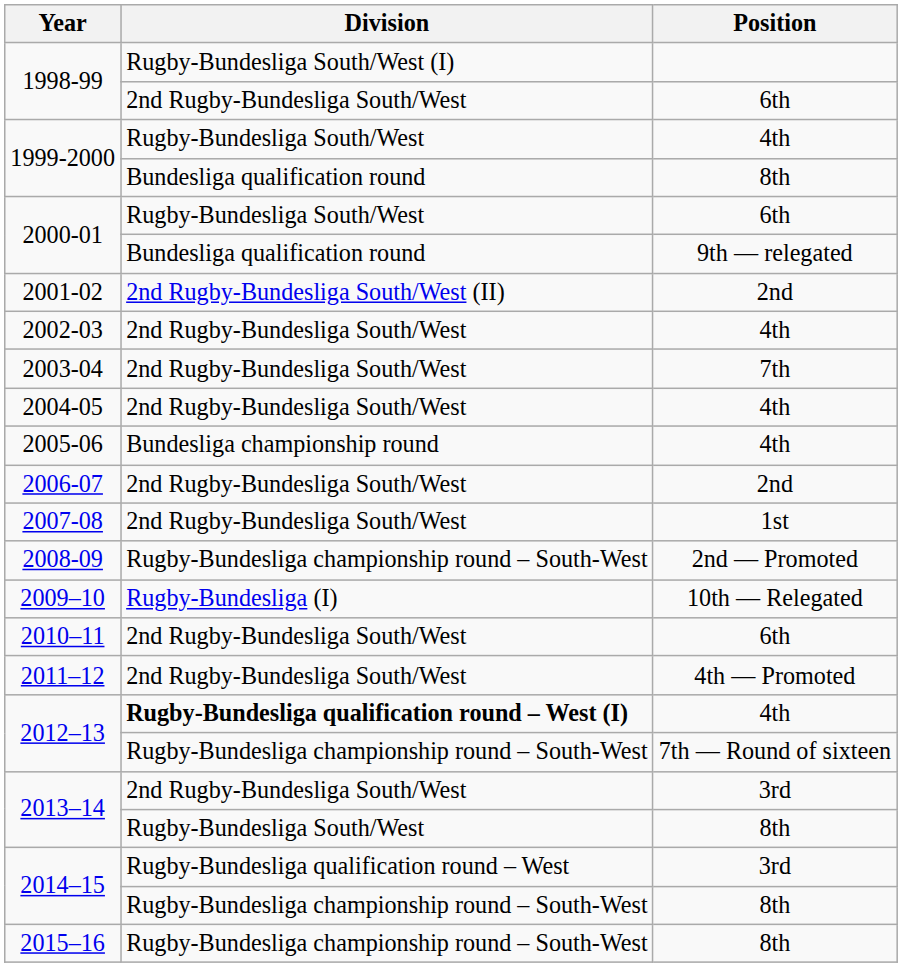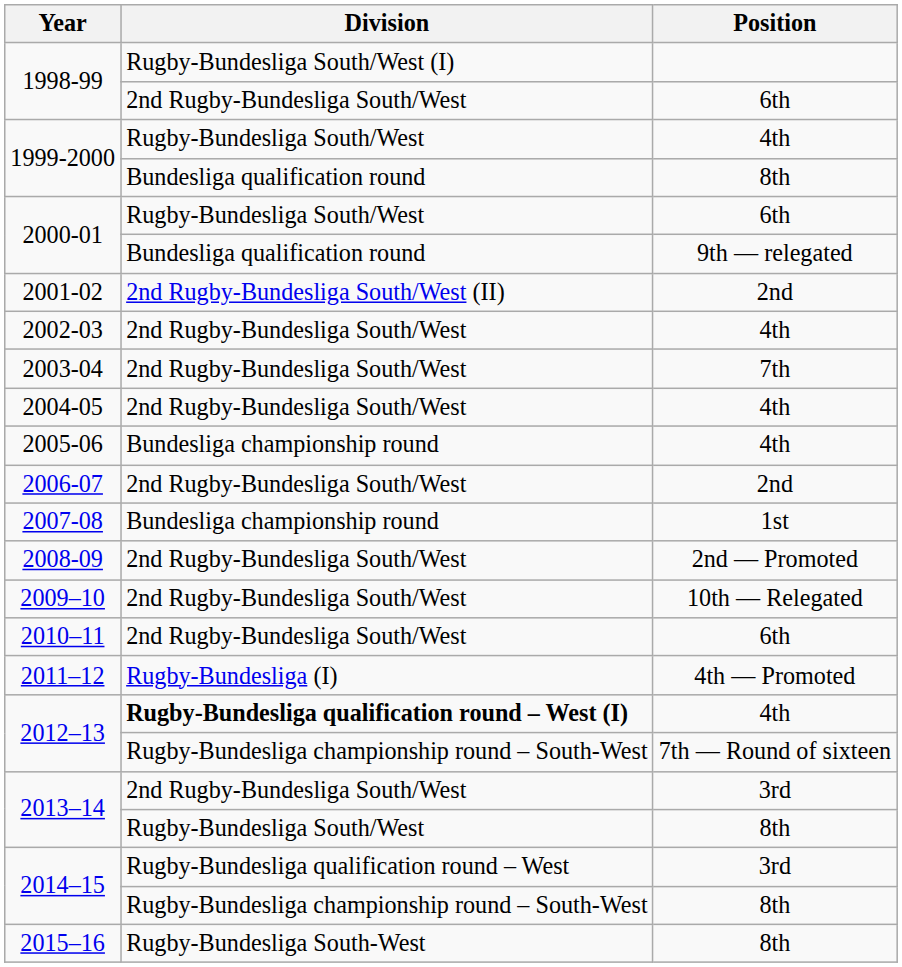 <table class="wikitable">
 <tr>
 <th>Year</th>
 <th>Division</th>
 <th>Position</th>
 </tr>
 <tr align="center">
 <td rowspan=2>1998-99</td>
 <td align="left">Rugby-Bundesliga South/West (I)</td>
 <td></td>
 </tr>
 <tr align="center">
 <td align="left">2nd Rugby-Bundesliga South/West</td>
 <td>6th</td>
 </tr>
 <tr align="center">
 <td rowspan=2>1999-2000</td>
 <td align="left">Rugby-Bundesliga South/West</td>
 <td>4th</td>
 </tr>
 <tr align="center">
 <td align="left">Bundesliga qualification round</td>
 <td>8th</td>
 </tr>
 <tr align="center">
 <td rowspan=2>2000-01</td>
 <td align="left">Rugby-Bundesliga South/West</td>
 <td>6th</td>
 </tr>
 <tr align="center">
 <td align="left">Bundesliga qualification round</td>
 <td>9th — relegated</td>
 </tr>
 <tr align="center">
 <td>2001-02</td>
 <td align="left"><a href='#'>2nd Rugby-Bundesliga South/West</a> (II)</td>
 <td>2nd</td>
 </tr>
 <tr align="center">
 <td>2002-03</td>
 <td align="left">2nd Rugby-Bundesliga South/West</td>
 <td>4th</td>
 </tr>
 <tr align="center">
 <td>2003-04</td>
 <td align="left">2nd Rugby-Bundesliga South/West</td>
 <td>7th</td>
 </tr>
 <tr align="center">
 <td>2004-05</td>
 <td align="left">2nd Rugby-Bundesliga South/West</td>
 <td>4th</td>
 </tr>
 <tr align="center">
 <td>2005-06</td>
 <td align="left">Bundesliga championship round</td>
 <td>4th</td>
 </tr>
 <tr align="center">
 <td><a href='#'>2006-07</a></td>
 <td align="left">2nd Rugby-Bundesliga South/West</td>
 <td>2nd</td>
 </tr>
 <tr align="center">
 <td><a href='#'>2007-08</a></td>
-<td align="left">2nd Rugby-Bundesliga South/West</td>
+<td align="left">Bundesliga championship round</td>
 <td>1st</td>
 </tr>
 <tr align="center">
 <td><a href='#'>2008-09</a></td>
-<td align="left">Rugby-Bundesliga championship round – South-West</td>
+<td align="left">2nd Rugby-Bundesliga South/West</td>
 <td>2nd — Promoted</td>
 </tr>
 <tr align="center">
 <td><a href='#'>2009–10</a></td>
-<td align="left"><a href='#'>Rugby-Bundesliga</a> (I)</td>
+<td align="left">2nd Rugby-Bundesliga South/West</td>
 <td>10th — Relegated</td>
 </tr>
 <tr align="center">
 <td><a href='#'>2010–11</a></td>
 <td align="left">2nd Rugby-Bundesliga South/West</td>
 <td>6th</td>
 </tr>
 <tr align="center">
 <td><a href='#'>2011–12</a></td>
-<td align="left">2nd Rugby-Bundesliga South/West</td>
+<td align="left"><a href='#'>Rugby-Bundesliga</a> (I)</td>
 <td>4th — Promoted</td>
 </tr>
 <tr align="center">
 <td rowspan=2><a href='#'>2012–13</a></td>
 <td align="left"><strong>Rugby-Bundesliga qualification round – West (I)</strong></td>
 <td>4th</td>
 </tr>
 <tr align="center">
 <td align="left">Rugby-Bundesliga championship round – South-West</td>
 <td>7th — Round of sixteen</td>
 </tr>
 <tr align="center">
 <td rowspan=2><a href='#'>2013–14</a></td>
 <td align="left">2nd Rugby-Bundesliga South/West</td>
 <td>3rd</td>
 </tr>
 <tr align="center">
 <td align="left">Rugby-Bundesliga South/West</td>
 <td>8th</td>
 </tr>
 <tr align="center">
 <td rowspan=2><a href='#'>2014–15</a></td>
 <td align="left">Rugby-Bundesliga qualification round – West</td>
 <td>3rd</td>
 </tr>
 <tr align="center">
 <td align="left">Rugby-Bundesliga championship round – South-West</td>
 <td>8th</td>
 </tr>
 <tr align="center">
 <td><a href='#'>2015–16</a></td>
-<td align="left">Rugby-Bundesliga championship round – South-West</td>
+<td align="left">Rugby-Bundesliga South-West</td>
 <td>8th</td>
 </tr>
 </table>
